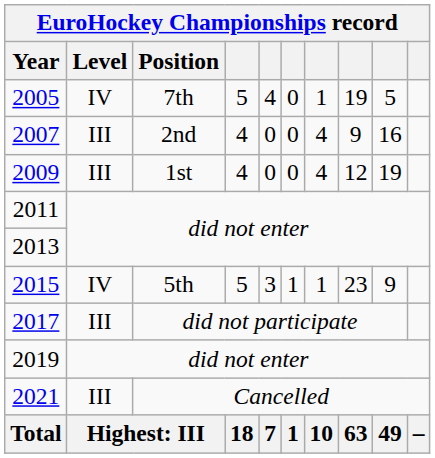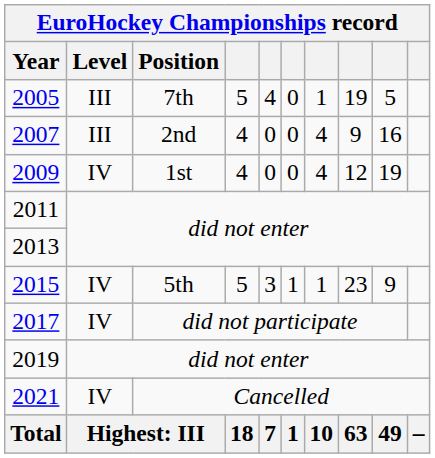 <table class="wikitable" style="text-align: center;">
 <tr>
 <th colspan=11><a href='#'>EuroHockey Championships</a> record</th>
 </tr>
 <tr>
 <th>Year</th>
 <th>Level</th>
 <th>Position</th>
 <th></th>
 <th></th>
 <th></th>
 <th></th>
 <th></th>
 <th></th>
 <th></th>
 </tr>
 <tr>
 <td> <a href='#'>2005</a></td>
-<td>IV</td>
+<td>III</td>
 <td>7th</td>
 <td>5</td>
 <td>4</td>
 <td>0</td>
 <td>1</td>
 <td>19</td>
 <td>5</td>
 <td></td>
 </tr>
 <tr>
 <td> <a href='#'>2007</a></td>
 <td>III</td>
 <td>2nd</td>
 <td>4</td>
 <td>0</td>
 <td>0</td>
 <td>4</td>
 <td>9</td>
 <td>16</td>
 <td></td>
 </tr>
 <tr>
 <td> <a href='#'>2009</a></td>
-<td>III</td>
+<td>IV</td>
 <td>1st</td>
 <td>4</td>
 <td>0</td>
 <td>0</td>
 <td>4</td>
 <td>12</td>
 <td>19</td>
 <td></td>
 </tr>
 <tr>
 <td>2011</td>
 <td colspan=9 rowspan=2><em>did not enter</em></td>
 </tr>
 <tr>
 <td>2013</td>
 </tr>
 <tr>
 <td> <a href='#'>2015</a></td>
 <td>IV</td>
 <td>5th</td>
 <td>5</td>
 <td>3</td>
 <td>1</td>
 <td>1</td>
 <td>23</td>
 <td>9</td>
 <td></td>
 </tr>
 <tr>
 <td> <a href='#'>2017</a></td>
-<td>III</td>
+<td>IV</td>
 <td colspan=7><em>did not participate</em></td>
 <td></td>
 </tr>
 <tr>
 <td>2019</td>
 <td colspan=9><em>did not enter</em></td>
 </tr>
 <tr>
 <td> <a href='#'>2021</a></td>
-<td>III</td>
+<td>IV</td>
 <td colspan=8><em>Cancelled</em></td>
 </tr>
 <tr>
 <th>Total</th>
 <th colspan=2>Highest: III</th>
 <th>18</th>
 <th>7</th>
 <th>1</th>
 <th>10</th>
 <th>63</th>
 <th>49</th>
 <th>–</th>
 </tr>
 </table>
